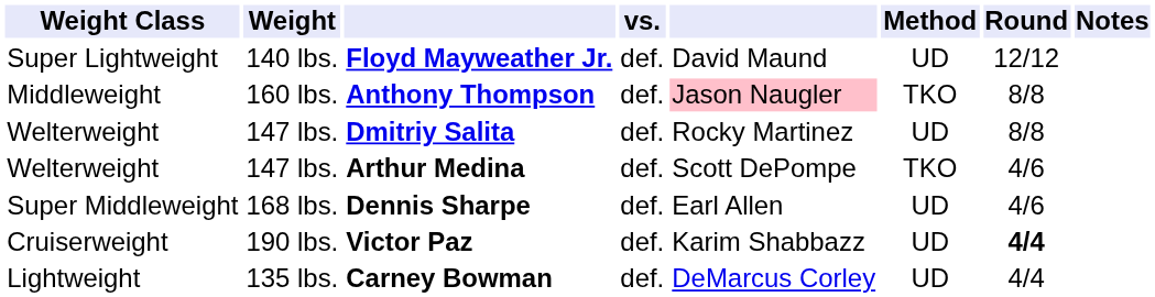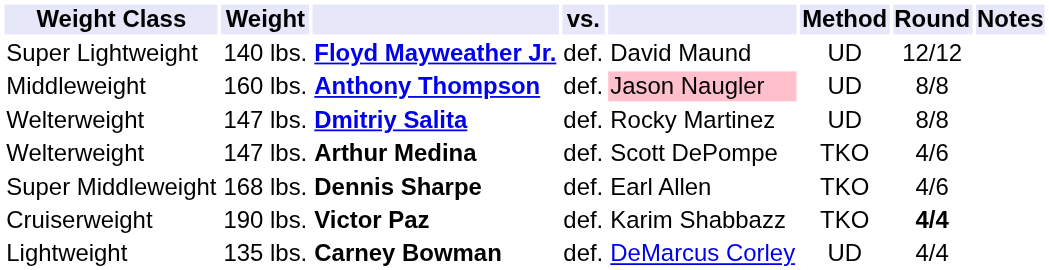 <table class="toccolours" style="font-size: 85%;">
 <tr>
 <th style="background:#e6e8fa; color:#000; text-align:center;">Weight Class</th>
 <th style="background:#e6e8fa; color:#000; text-align:center;">Weight</th>
 <th style="background:#e6e8fa; color:#000; text-align:center;"></th>
 <th style="background:#e6e8fa; color:#000; text-align:center;">vs.</th>
 <th style="background:#e6e8fa; color:#000; text-align:center;"></th>
 <th style="background:#e6e8fa; color:#000; text-align:center;">Method</th>
 <th style="background:#e6e8fa; color:#000; text-align:center;">Round</th>
 <th style="background:#e6e8fa; color:#000; text-align:center;">Notes</th>
 </tr>
 <tr>
 <td>Super Lightweight</td>
 <td>140 lbs.</td>
 <td><strong><a href='#'>Floyd Mayweather Jr.</a></strong></td>
 <td>def.</td>
 <td>David Maund</td>
 <td align=center>UD</td>
 <td align=center>12/12</td>
 <td></td>
 </tr>
 <tr>
 <td>Middleweight</td>
 <td>160 lbs.</td>
 <td><strong><a href='#'>Anthony Thompson</a></strong></td>
 <td>def.</td>
 <td style="background: pink;">Jason Naugler</td>
-<td align=center>TKO</td>
+<td align=center>UD</td>
 <td align=center>8/8</td>
 </tr>
 <tr>
 <td>Welterweight</td>
 <td>147 lbs.</td>
 <td><strong><a href='#'>Dmitriy Salita</a></strong></td>
 <td>def.</td>
 <td>Rocky Martinez</td>
 <td align=center>UD</td>
 <td align=center>8/8</td>
 </tr>
 <tr>
 <td>Welterweight</td>
 <td>147 lbs.</td>
 <td><strong>Arthur Medina</strong></td>
 <td>def.</td>
 <td>Scott DePompe</td>
 <td align=center>TKO</td>
 <td align=center>4/6</td>
 </tr>
 <tr>
 <td>Super Middleweight</td>
 <td>168 lbs.</td>
 <td><strong>Dennis Sharpe</strong></td>
 <td>def.</td>
 <td>Earl Allen</td>
-<td align=center>UD</td>
+<td align=center>TKO</td>
 <td align=center>4/6</td>
 </tr>
 <tr>
 <td>Cruiserweight</td>
 <td>190 lbs.</td>
 <td><strong>Victor Paz</strong></td>
 <td>def.</td>
 <td>Karim Shabbazz</td>
-<td align=center>UD</td>
+<td align=center>TKO</td>
 <td align=center><strong>4/4</strong></td>
 </tr>
 <tr>
 <td>Lightweight</td>
 <td>135 lbs.</td>
 <td><strong>Carney Bowman</strong></td>
 <td>def.</td>
 <td><a href='#'>DeMarcus Corley</a></td>
 <td align=center>UD</td>
 <td align=center>4/4</td>
 </tr>
 </table>
